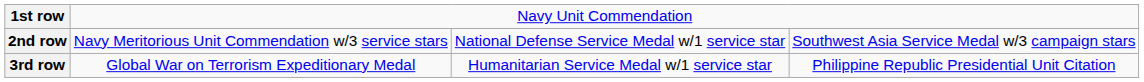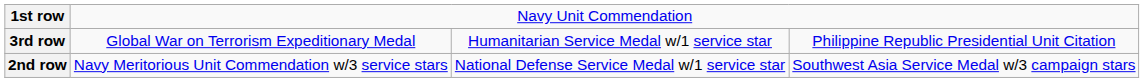 <table class="wikitable" style="margin-left: auto; margin-right: auto; border: none;">
 <tr>
 <th>1st row</th>
 <td colspan=3 style="text-align:center;"><a href='#'>Navy Unit Commendation</a></td>
+</tr>
+<tr>
+<th>3rd row</th>
+<td style="text-align:center;"><a href='#'>Global War on Terrorism Expeditionary Medal</a></td>
+<td style="text-align:center;"><a href='#'>Humanitarian Service Medal</a> w/1 <a href='#'>service star</a></td>
+<td style="text-align:center;"><a href='#'>Philippine Republic Presidential Unit Citation</a></td>
 </tr>
 <tr>
 <th>2nd row</th>
 <td style="text-align:center;"><a href='#'>Navy Meritorious Unit Commendation</a> w/3 <a href='#'>service stars</a></td>
 <td style="text-align:center;"><a href='#'>National Defense Service Medal</a> w/1 <a href='#'>service star</a></td>
 <td style="text-align:center;"><a href='#'>Southwest Asia Service Medal</a> w/3 <a href='#'>campaign stars</a></td>
 </tr>
-<tr>
-<th>3rd row</th>
-<td style="text-align:center;"><a href='#'>Global War on Terrorism Expeditionary Medal</a></td>
-<td style="text-align:center;"><a href='#'>Humanitarian Service Medal</a> w/1 <a href='#'>service star</a></td>
-<td style="text-align:center;"><a href='#'>Philippine Republic Presidential Unit Citation</a></td>
-</tr>
 </table>
